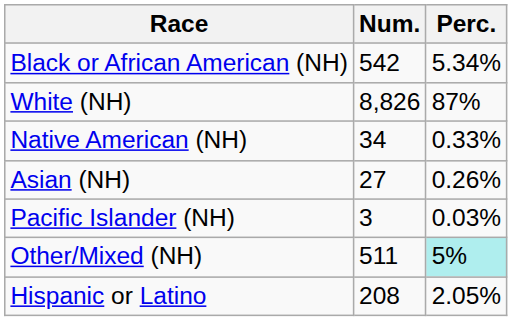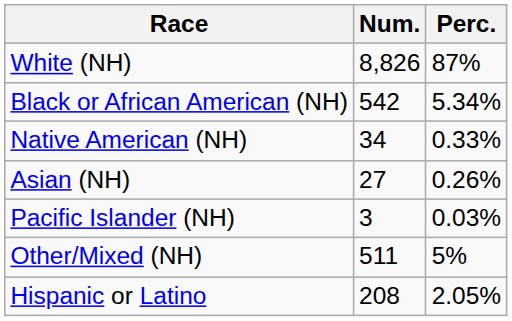 <table class="wikitable">
 <tr>
 <th>Race</th>
 <th>Num.</th>
 <th>Perc.</th>
 </tr>
 <tr>
+<td><a href='#'>White</a> (NH)</td>
+<td>8,826</td>
+<td>87%</td>
+</tr>
+<tr>
 <td><a href='#'>Black or African American</a> (NH)</td>
 <td>542</td>
 <td>5.34%</td>
-</tr>
-<tr>
-<td><a href='#'>White</a> (NH)</td>
-<td>8,826</td>
-<td>87%</td>
 </tr>
 <tr>
 <td><a href='#'>Native American</a> (NH)</td>
 <td>34</td>
 <td>0.33%</td>
 </tr>
 <tr>
 <td><a href='#'>Asian</a> (NH)</td>
 <td>27</td>
 <td>0.26%</td>
 </tr>
 <tr>
 <td><a href='#'>Pacific Islander</a> (NH)</td>
 <td>3</td>
 <td>0.03%</td>
 </tr>
 <tr>
 <td><a href='#'>Other/Mixed</a> (NH)</td>
 <td>511</td>
-<td style="background: paleturquoise;">5%</td>
+<td>5%</td>
 </tr>
 <tr>
 <td><a href='#'>Hispanic</a> or <a href='#'>Latino</a></td>
 <td>208</td>
 <td>2.05%</td>
 </tr>
 </table>
